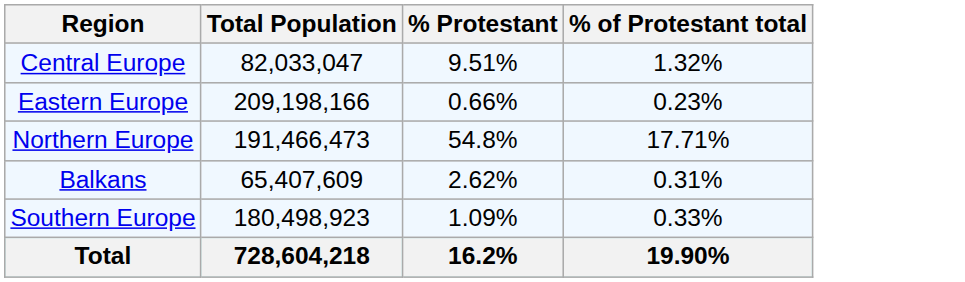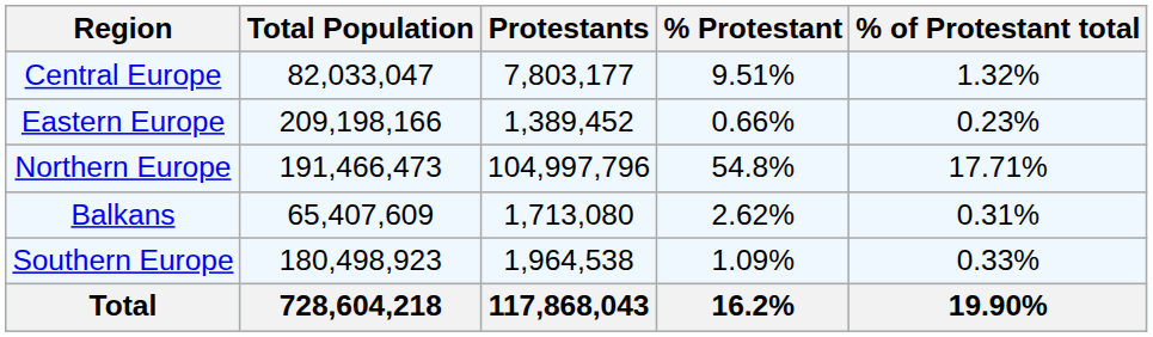 <table class="wikitable sortable">
 <tr>
 <th>Region</th>
 <th>Total Population</th>
+<th>Protestants</th>
 <th>% Protestant</th>
 <th>% of Protestant total</th>
 </tr>
 <tr ALIGN=center bgcolor=#F0F8FF>
 <td><a href='#'>Central Europe</a></td>
 <td>82,033,047</td>
+<td>7,803,177</td>
 <td>9.51%</td>
 <td>1.32%</td>
 </tr>
 <tr ALIGN=center bgcolor=#F0F8FF>
 <td><a href='#'>Eastern Europe</a></td>
 <td>209,198,166</td>
+<td>1,389,452</td>
 <td>0.66%</td>
 <td>0.23%</td>
 </tr>
 <tr ALIGN=center bgcolor=#F0F8FF>
 <td><a href='#'>Northern Europe</a></td>
 <td>191,466,473</td>
+<td>104,997,796</td>
 <td>54.8%</td>
 <td>17.71%</td>
 </tr>
 <tr ALIGN=center bgcolor=#F0F8FF>
 <td><a href='#'>Balkans</a></td>
 <td>65,407,609</td>
+<td>1,713,080</td>
 <td>2.62%</td>
 <td>0.31%</td>
 </tr>
 <tr ALIGN=center bgcolor=#F0F8FF>
 <td><a href='#'>Southern Europe</a></td>
 <td>180,498,923</td>
+<td>1,964,538</td>
 <td>1.09%</td>
 <td>0.33%</td>
 </tr>
 <tr bgcolor=#99FFFF>
 <th>Total</th>
 <th>728,604,218</th>
+<th>117,868,043</th>
 <th>16.2%</th>
 <th>19.90%</th>
 </tr>
 </table>
